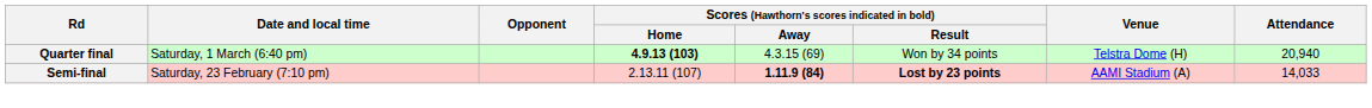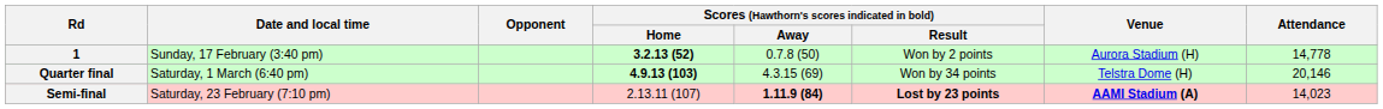 <table class="wikitable" style="font-size:90%; text-align:center; width: 100%; margin-left: auto; margin-right: auto;">
 <tr>
 <th rowspan="2">Rd</th>
 <th rowspan="2">Date and local time</th>
 <th rowspan="2">Opponent</th>
 <th colspan="3">Scores <small>(Hawthorn's scores indicated in bold)</small></th>
 <th rowspan="2">Venue</th>
 <th rowspan="2">Attendance</th>
 </tr>
 <tr>
 <th>Home</th>
 <th>Away</th>
 <th>Result</th>
 </tr>
 <tr style="background:#cfc">
+<th>1</th>
+<td align=left>Sunday, 17 February (3:40 pm)</td>
+<td align=left></td>
+<td><strong>3.2.13 (52)</strong></td>
+<td>0.7.8 (50)</td>
+<td>Won by 2 points</td>
+<td><a href='#'>Aurora Stadium</a> (H)</td>
+<td>14,778</td>
+</tr>
+<tr style="background:#cfc">
 <th>Quarter final</th>
 <td align=left>Saturday, 1 March (6:40 pm)</td>
 <td align=left></td>
 <td><strong>4.9.13 (103)</strong></td>
 <td>4.3.15 (69)</td>
 <td>Won by 34 points</td>
 <td><a href='#'>Telstra Dome</a> (H)</td>
-<td>20,940</td>
+<td>20,146</td>
 </tr>
 <tr style="background:#fcc">
 <th>Semi-final</th>
 <td align=left>Saturday, 23 February (7:10 pm)</td>
 <td align=left></td>
 <td>2.13.11 (107)</td>
 <td><strong>1.11.9 (84)</strong></td>
 <td><strong>Lost by 23 points</strong></td>
-<td><a href='#'>AAMI Stadium</a> (A)</td>
-<td>14,033</td>
+<td><strong><a href='#'>AAMI Stadium</a> (A)</strong></td>
+<td>14,023</td>
 </tr>
 </table>
